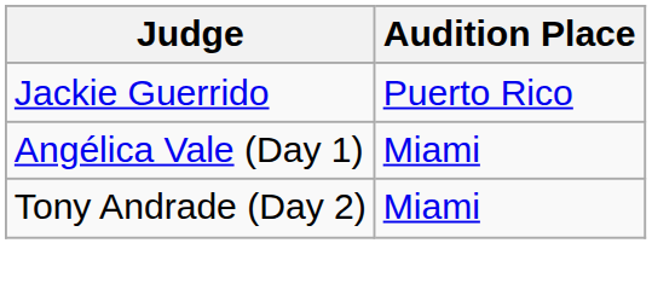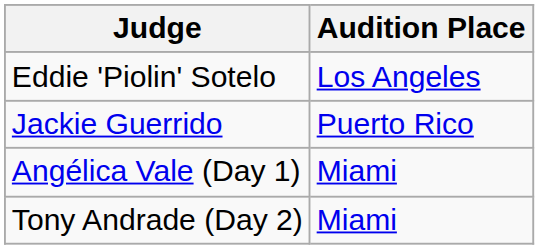 <table class="wikitable">
 <tr>
 <th>Judge</th>
 <th>Audition Place</th>
+</tr>
+<tr>
+<td>Eddie 'Piolin' Sotelo</td>
+<td><a href='#'>Los Angeles</a></td>
 </tr>
 <tr>
 <td><a href='#'>Jackie Guerrido</a></td>
 <td><a href='#'>Puerto Rico</a></td>
 </tr>
 <tr>
 <td><a href='#'>Angélica Vale</a> (Day 1)</td>
 <td><a href='#'>Miami</a></td>
 </tr>
 <tr>
 <td>Tony Andrade (Day 2)</td>
 <td><a href='#'>Miami</a></td>
 </tr>
 </table>
